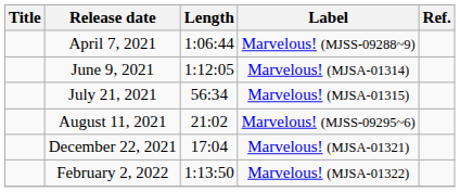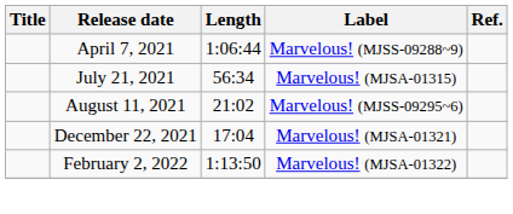 <table class="wikitable" style="text-align: center;">
 <tr>
 <th scope="col">Title</th>
 <th scope="col">Release date</th>
 <th scope="col">Length</th>
 <th scope="col">Label</th>
 <th scope="col">Ref.</th>
 </tr>
 <tr>
 <td></td>
 <td>April 7, 2021</td>
 <td>1:06:44</td>
 <td><a href='#'>Marvelous!</a> <small>(MJSS-09288~9)</small></td>
-<td></td>
-</tr>
-<tr>
-<td></td>
-<td>June 9, 2021</td>
-<td>1:12:05</td>
-<td><a href='#'>Marvelous!</a> <small>(MJSA-01314)</small></td>
 <td></td>
 </tr>
 <tr>
 <td></td>
 <td>July 21, 2021</td>
 <td>56:34</td>
 <td><a href='#'>Marvelous!</a> <small>(MJSA-01315)</small></td>
 <td></td>
 </tr>
 <tr>
 <td></td>
 <td>August 11, 2021</td>
 <td>21:02</td>
 <td><a href='#'>Marvelous!</a> <small>(MJSS-09295~6)</small></td>
 <td></td>
 </tr>
 <tr>
 <td></td>
 <td>December 22, 2021</td>
 <td>17:04</td>
 <td><a href='#'>Marvelous!</a> <small>(MJSA-01321)</small></td>
 <td></td>
 </tr>
 <tr>
 <td></td>
 <td>February 2, 2022</td>
 <td>1:13:50</td>
 <td><a href='#'>Marvelous!</a> <small>(MJSA-01322)</small></td>
 <td></td>
 </tr>
 <tr>
 </tr>
 </table>
